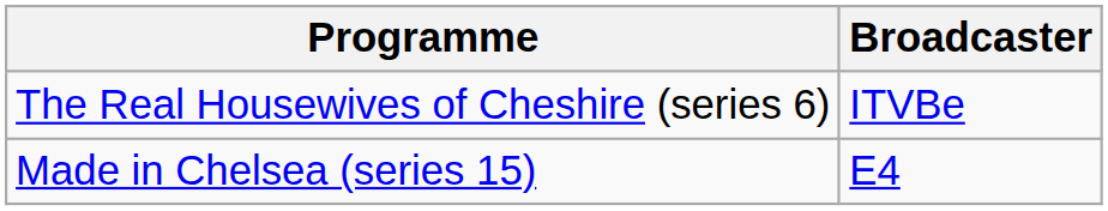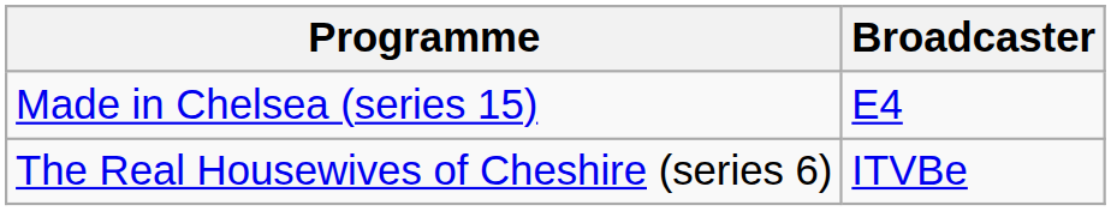 <table class="wikitable">
 <tr>
 <th>Programme</th>
 <th>Broadcaster</th>
 </tr>
 <tr>
+<td><a href='#'>Made in Chelsea (series 15)</a></td>
+<td><a href='#'>E4</a></td>
+</tr>
+<tr>
 <td><a href='#'>The Real Housewives of Cheshire</a> (series 6)</td>
 <td><a href='#'>ITVBe</a></td>
 </tr>
-<tr>
-<td><a href='#'>Made in Chelsea (series 15)</a></td>
-<td><a href='#'>E4</a></td>
-</tr>
 </table>
